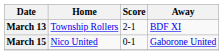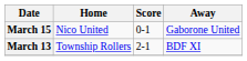 <table class="wikitable sortable plainrowheaders">
 <tr>
 <th scope="col">Date</th>
 <th scope="col">Home</th>
 <th scope="col">Score</th>
 <th scope="col">Away</th>
 </tr>
 <tr>
+<th scope="row">March 15</th>
+<td><a href='#'>Nico United</a></td>
+<td>0-1</td>
+<td><a href='#'>Gaborone United</a></td>
+</tr>
+<tr>
 <th scope="row">March 13</th>
 <td><a href='#'>Township Rollers</a></td>
 <td>2-1</td>
 <td><a href='#'>BDF XI</a></td>
 </tr>
 <tr>
-<th scope="row">March 15</th>
-<td><a href='#'>Nico United</a></td>
-<td>0-1</td>
-<td><a href='#'>Gaborone United</a></td>
-</tr>
-<tr>
 </tr>
 </table>
